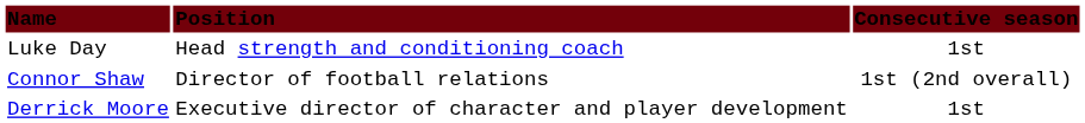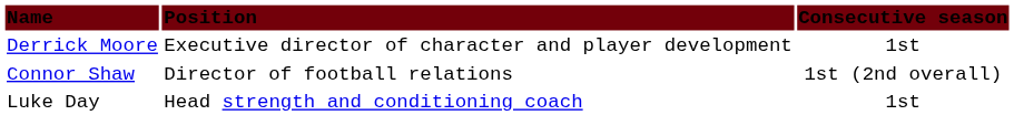 <table class="to colors" style="text-align: left;">
 <tr>
 <th style="background:#73000a;"><span>Name</span></th>
 <th style="background:#73000a;"><span>Position</span></th>
 <th style="background:#73000a;"><span>Consecutive season</span></th>
 </tr>
 <tr>
-<td>Luke Day</td>
-<td>Head <a href='#'>strength and conditioning coach</a></td>
-<td align=center>1st</td>
+<td><a href='#'>Derrick Moore</a></td>
+<td>Executive director of character and player development</td>
+<td align="center">1st</td>
 </tr>
 <tr>
 <td><a href='#'>Connor Shaw</a></td>
 <td>Director of football relations</td>
 <td align=center>1st (2nd overall)</td>
 </tr>
 <tr>
-<td><a href='#'>Derrick Moore</a></td>
-<td>Executive director of character and player development</td>
-<td align="center">1st</td>
+<td>Luke Day</td>
+<td>Head <a href='#'>strength and conditioning coach</a></td>
+<td align=center>1st</td>
 </tr>
 <tr>
 </tr>
 </table>
